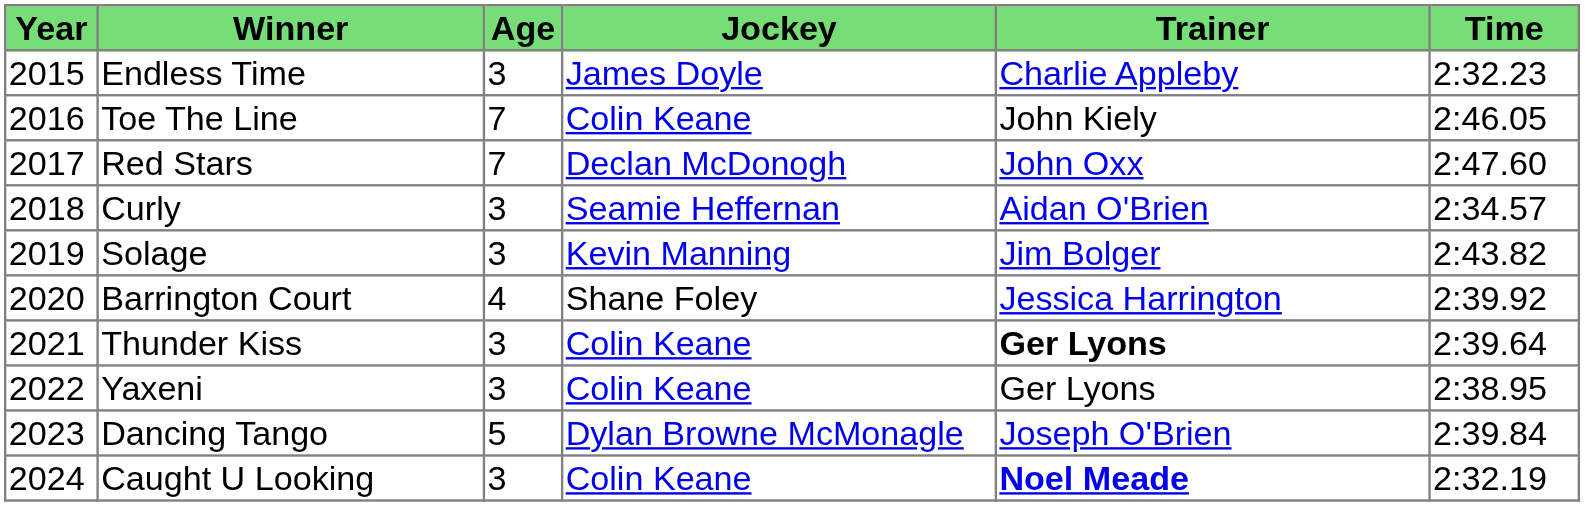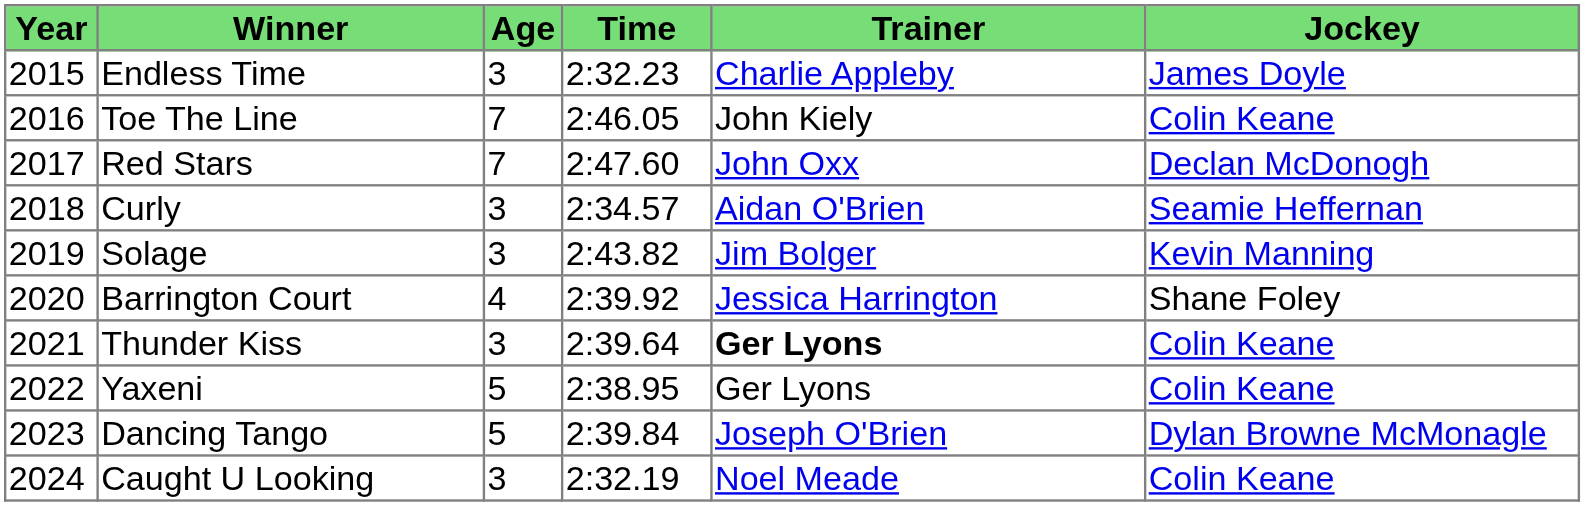 <table class = "sortable" | border="1" style="border-collapse: collapse; font-size:90%">
 <tr bgcolor="#77dd77" align="center">
 <th style="width:36px"><strong>Year</strong></th>
 <th style="width:160px"><strong>Winner</strong></th>
 <th style="width:30px"><strong>Age</strong></th>
+<th style="width:60px"><strong>Time</strong></th>
+<th style="width:180px"><strong>Trainer</strong></th>
 <th style="width:180px"><strong>Jockey</strong></th>
-<th style="width:180px"><strong>Trainer</strong></th>
-<th style="width:60px"><strong>Time</strong></th>
 </tr>
 <tr>
 <td>2015</td>
 <td>Endless Time</td>
 <td>3</td>
+<td>2:32.23</td>
+<td><a href='#'>Charlie Appleby</a></td>
 <td><a href='#'>James Doyle</a></td>
-<td><a href='#'>Charlie Appleby</a></td>
-<td>2:32.23</td>
 </tr>
 <tr>
 <td>2016</td>
 <td>Toe The Line</td>
 <td>7</td>
+<td>2:46.05</td>
+<td>John Kiely</td>
 <td><a href='#'>Colin Keane</a></td>
-<td>John Kiely</td>
-<td>2:46.05</td>
 </tr>
 <tr>
 <td>2017</td>
 <td>Red Stars</td>
 <td>7</td>
+<td>2:47.60</td>
+<td><a href='#'>John Oxx</a></td>
 <td><a href='#'>Declan McDonogh</a></td>
-<td><a href='#'>John Oxx</a></td>
-<td>2:47.60</td>
 </tr>
 <tr>
 <td>2018</td>
 <td>Curly</td>
 <td>3</td>
+<td>2:34.57</td>
+<td><a href='#'>Aidan O'Brien</a></td>
 <td><a href='#'>Seamie Heffernan</a></td>
-<td><a href='#'>Aidan O'Brien</a></td>
-<td>2:34.57</td>
 </tr>
 <tr>
 <td>2019</td>
 <td>Solage</td>
 <td>3</td>
+<td>2:43.82</td>
+<td><a href='#'>Jim Bolger</a></td>
 <td><a href='#'>Kevin Manning</a></td>
-<td><a href='#'>Jim Bolger</a></td>
-<td>2:43.82</td>
 </tr>
 <tr>
 <td>2020</td>
 <td>Barrington Court</td>
 <td>4</td>
+<td>2:39.92</td>
+<td><a href='#'>Jessica Harrington</a></td>
 <td>Shane Foley</td>
-<td><a href='#'>Jessica Harrington</a></td>
-<td>2:39.92</td>
 </tr>
 <tr>
 <td>2021</td>
 <td>Thunder Kiss</td>
 <td>3</td>
+<td>2:39.64</td>
+<td><strong>Ger Lyons</strong></td>
 <td><a href='#'>Colin Keane</a></td>
-<td><strong>Ger Lyons</strong></td>
-<td>2:39.64</td>
 </tr>
 <tr>
 <td>2022</td>
 <td>Yaxeni</td>
-<td>3</td>
+<td>5</td>
+<td>2:38.95</td>
+<td>Ger Lyons</td>
 <td><a href='#'>Colin Keane</a></td>
-<td>Ger Lyons</td>
-<td>2:38.95</td>
 </tr>
 <tr>
 <td>2023</td>
 <td>Dancing Tango</td>
 <td>5</td>
+<td>2:39.84</td>
+<td><a href='#'>Joseph O'Brien</a></td>
 <td><a href='#'>Dylan Browne McMonagle</a></td>
-<td><a href='#'>Joseph O'Brien</a></td>
-<td>2:39.84</td>
 </tr>
 <tr>
 <td>2024</td>
 <td>Caught U Looking</td>
 <td>3</td>
+<td>2:32.19</td>
+<td><a href='#'>Noel Meade</a></td>
 <td><a href='#'>Colin Keane</a></td>
-<td><strong><a href='#'>Noel Meade</a></strong></td>
-<td>2:32.19</td>
 </tr>
 </table>
